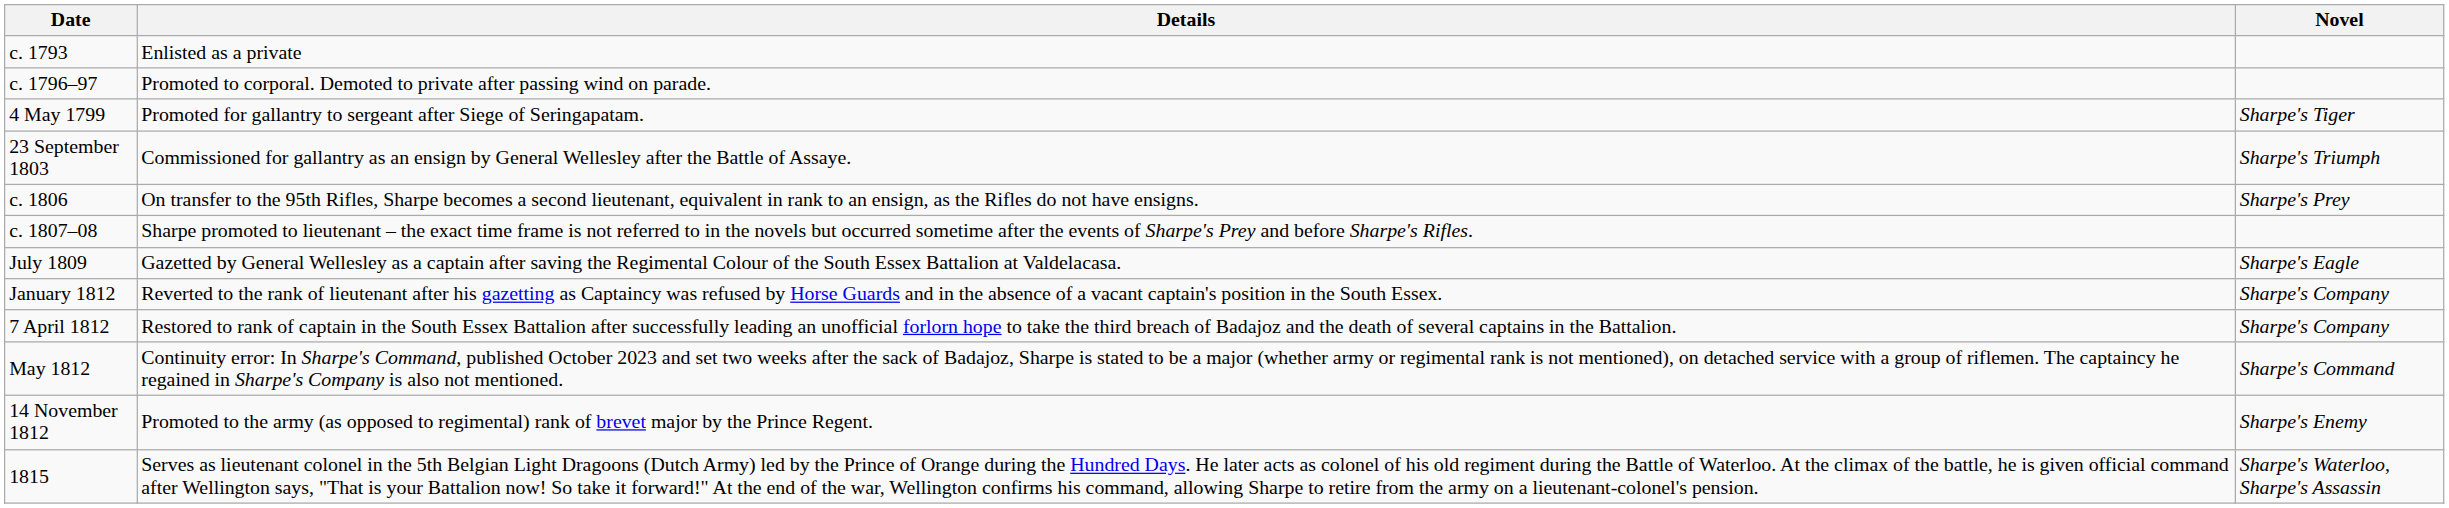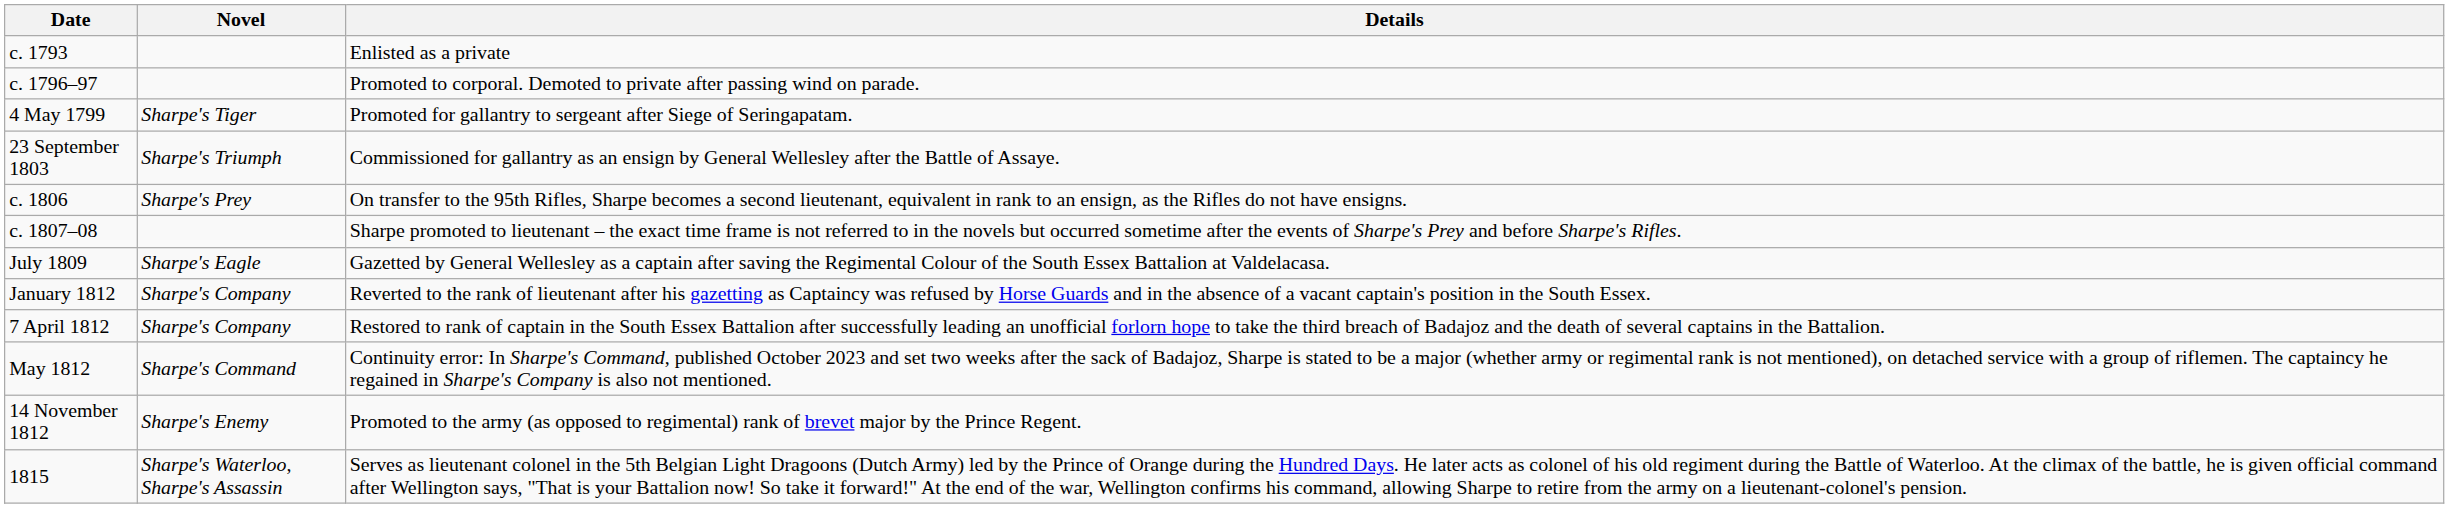 <table class="wikitable">
 <tr>
 <th>Date</th>
+<th>Novel</th>
 <th>Details</th>
-<th>Novel</th>
 </tr>
 <tr>
 <td>c. 1793</td>
+<td></td>
 <td>Enlisted as a private</td>
-<td></td>
 </tr>
 <tr>
 <td>c. 1796–97</td>
+<td></td>
 <td>Promoted to corporal. Demoted to private after passing wind on parade.</td>
-<td></td>
 </tr>
 <tr>
 <td>4 May 1799</td>
+<td><em>Sharpe's Tiger</em></td>
 <td>Promoted for gallantry to sergeant after Siege of Seringapatam.</td>
-<td><em>Sharpe's Tiger</em></td>
 </tr>
 <tr>
 <td>23 September 1803</td>
+<td><em>Sharpe's Triumph</em></td>
 <td>Commissioned for gallantry as an ensign by General Wellesley after the Battle of Assaye.</td>
-<td><em>Sharpe's Triumph</em></td>
 </tr>
 <tr>
 <td>c. 1806</td>
+<td><em>Sharpe's Prey</em></td>
 <td>On transfer to the 95th Rifles, Sharpe becomes a second lieutenant, equivalent in rank to an ensign, as the Rifles do not have ensigns.</td>
-<td><em>Sharpe's Prey</em></td>
 </tr>
 <tr>
 <td>c. 1807–08</td>
+<td></td>
 <td>Sharpe promoted to lieutenant – the exact time frame is not referred to in the novels but occurred sometime after the events of <em>Sharpe's Prey</em> and before <em>Sharpe's Rifles</em>.</td>
-<td></td>
 </tr>
 <tr>
 <td>July 1809</td>
+<td><em>Sharpe's Eagle</em></td>
 <td>Gazetted by General Wellesley as a captain after saving the Regimental Colour of the South Essex Battalion at Valdelacasa.</td>
-<td><em>Sharpe's Eagle</em></td>
 </tr>
 <tr>
 <td>January 1812</td>
+<td><em>Sharpe's Company</em></td>
 <td>Reverted to the rank of lieutenant after his <a href='#'>gazetting</a> as Captaincy was refused by <a href='#'>Horse Guards</a> and in the absence of a vacant captain's position in the South Essex.</td>
-<td><em>Sharpe's Company</em></td>
 </tr>
 <tr>
 <td>7 April 1812</td>
+<td><em>Sharpe's Company</em></td>
 <td>Restored to rank of captain in the South Essex Battalion after successfully leading an unofficial <a href='#'>forlorn hope</a> to take the third breach of Badajoz and the death of several captains in the Battalion.</td>
-<td><em>Sharpe's Company</em></td>
 </tr>
 <tr>
 <td>May 1812</td>
+<td><em>Sharpe's Command</em></td>
 <td>Continuity error: In <em>Sharpe's Command</em>, published October 2023 and set two weeks after the sack of Badajoz, Sharpe is stated to be a major (whether army or regimental rank is not mentioned), on detached service with a group of riflemen. The captaincy he regained in <em>Sharpe's Company</em> is also not mentioned.</td>
-<td><em>Sharpe's Command</em></td>
 </tr>
 <tr>
 <td>14 November 1812</td>
+<td><em>Sharpe's Enemy</em></td>
 <td>Promoted to the army (as opposed to regimental) rank of <a href='#'>brevet</a> major by the Prince Regent.</td>
-<td><em>Sharpe's Enemy</em></td>
 </tr>
 <tr>
 <td>1815</td>
+<td><em>Sharpe's Waterloo</em>, <em>Sharpe's Assassin</em></td>
 <td>Serves as lieutenant colonel in the 5th Belgian Light Dragoons (Dutch Army) led by the Prince of Orange during the <a href='#'>Hundred Days</a>. He later acts as colonel of his old regiment during the Battle of Waterloo. At the climax of the battle, he is given official command after Wellington says, "That is your Battalion now! So take it forward!" At the end of the war, Wellington confirms his command, allowing Sharpe to retire from the army on a lieutenant-colonel's pension.</td>
-<td><em>Sharpe's Waterloo</em>, <em>Sharpe's Assassin</em></td>
 </tr>
 </table>
